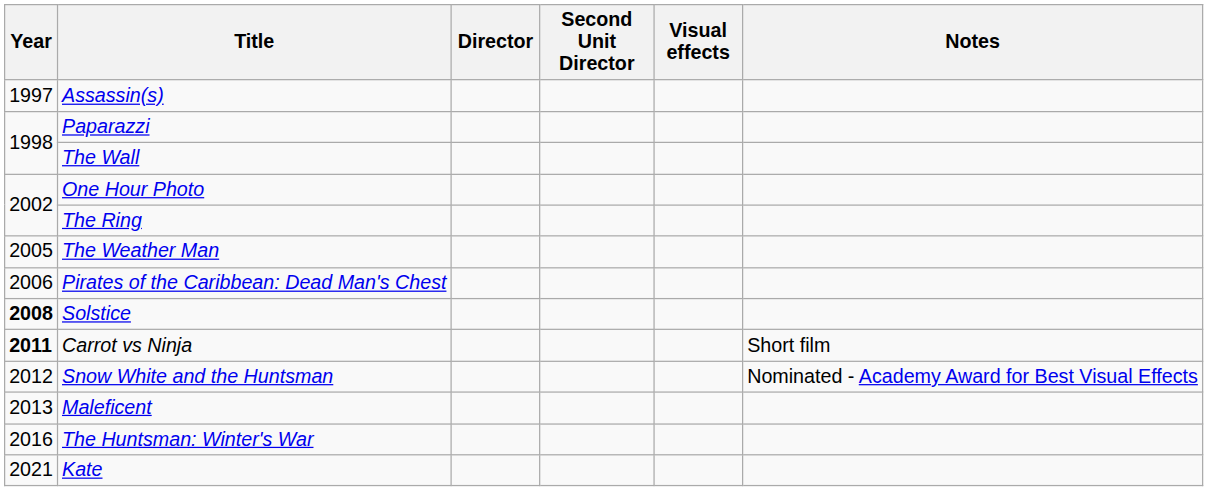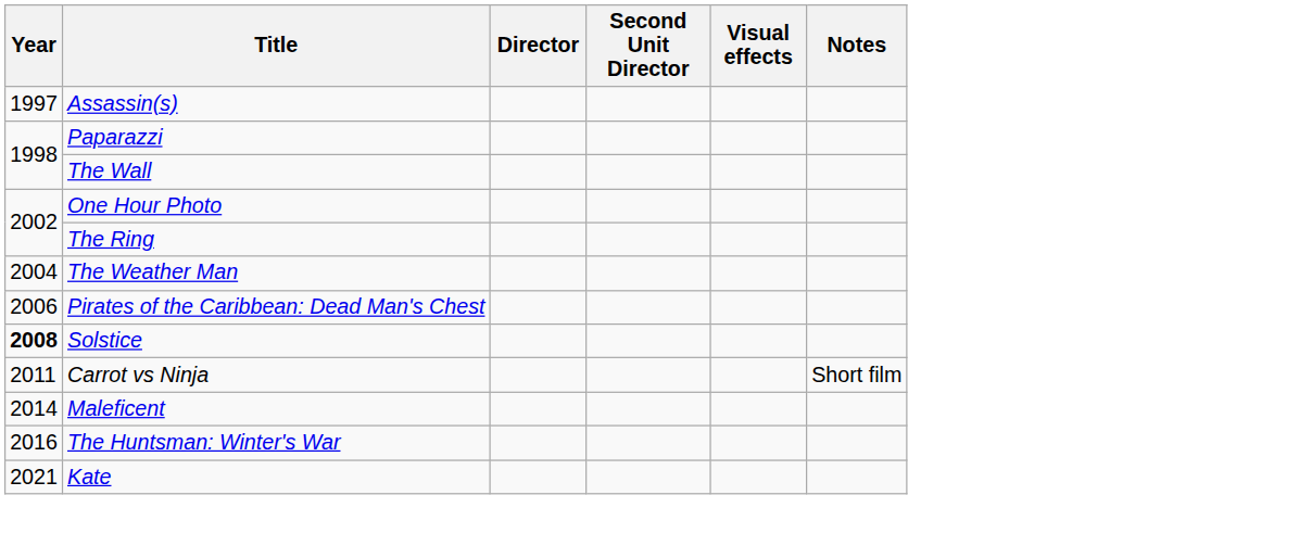 <table class="wikitable">
 <tr>
 <th>Year</th>
 <th>Title</th>
 <th width=65>Director</th>
 <th width=85>Second Unit Director</th>
 <th width=65>Visual effects</th>
 <th>Notes</th>
 </tr>
 <tr>
 <td>1997</td>
 <td><em><a href='#'>Assassin(s)</a></em></td>
 <td></td>
 <td></td>
 <td></td>
 <td></td>
 </tr>
 <tr>
 <td rowspan=2>1998</td>
 <td><em><a href='#'>Paparazzi</a></em></td>
 <td></td>
 <td></td>
 <td></td>
 <td></td>
 </tr>
 <tr>
 <td><em><a href='#'>The Wall</a></em></td>
 <td></td>
 <td></td>
 <td></td>
 <td></td>
 </tr>
 <tr>
 <td rowspan=2>2002</td>
 <td><em><a href='#'>One Hour Photo</a></em></td>
 <td></td>
 <td></td>
 <td></td>
 <td></td>
 </tr>
 <tr>
 <td><em><a href='#'>The Ring</a></em></td>
 <td></td>
 <td></td>
 <td></td>
 <td></td>
 </tr>
 <tr>
-<td>2005</td>
+<td>2004</td>
 <td><em><a href='#'>The Weather Man</a></em></td>
 <td></td>
 <td></td>
 <td></td>
 <td></td>
 </tr>
 <tr>
 <td>2006</td>
 <td><em><a href='#'>Pirates of the Caribbean: Dead Man's Chest</a></em></td>
 <td></td>
 <td></td>
 <td></td>
 <td></td>
 </tr>
 <tr>
 <td><strong>2008</strong></td>
 <td><em><a href='#'>Solstice</a></em></td>
 <td></td>
 <td></td>
 <td></td>
 <td></td>
 </tr>
 <tr>
-<td><strong>2011</strong></td>
+<td>2011</td>
 <td><em>Carrot vs Ninja</em></td>
 <td></td>
 <td></td>
 <td></td>
 <td>Short film</td>
 </tr>
 <tr>
-<td>2012</td>
-<td><em><a href='#'>Snow White and the Huntsman</a></em></td>
-<td></td>
-<td></td>
-<td></td>
-<td>Nominated - <a href='#'>Academy Award for Best Visual Effects</a></td>
-</tr>
-<tr>
-<td>2013</td>
+<td>2014</td>
 <td><em><a href='#'>Maleficent</a></em></td>
 <td></td>
 <td></td>
 <td></td>
 <td></td>
 </tr>
 <tr>
 <td>2016</td>
 <td><em><a href='#'>The Huntsman: Winter's War</a></em></td>
 <td></td>
 <td></td>
 <td></td>
 <td></td>
 </tr>
 <tr>
 <td>2021</td>
 <td><em><a href='#'>Kate</a></em></td>
 <td></td>
 <td></td>
 <td></td>
 <td></td>
 </tr>
 </table>
